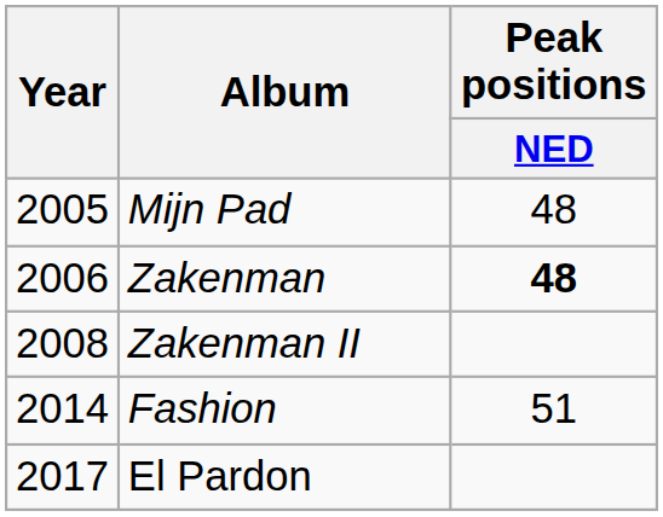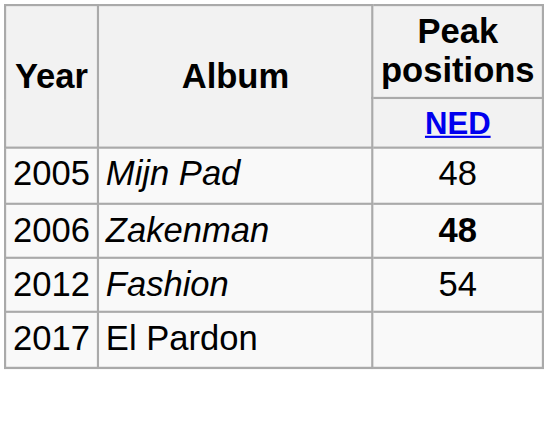 <table class="wikitable">
 <tr>
 <th align="center" rowspan="2" width="10">Year</th>
 <th align="center" rowspan="2" width="120">Album</th>
 <th align="center" colspan="1" width="20">Peak positions</th>
 </tr>
 <tr>
 <th scope="col" style="width:3em;font-size:90%;"><a href='#'>NED</a><br></th>
 </tr>
 <tr>
 <td style="text-align:center;">2005</td>
 <td><em>Mijn Pad</em></td>
 <td style="text-align:center;">48</td>
 </tr>
 <tr>
 <td style="text-align:center;">2006</td>
 <td><em>Zakenman</em></td>
 <td style="text-align:center;"><strong>48</strong></td>
 </tr>
 <tr>
-<td style="text-align:center;">2008</td>
-<td><em>Zakenman II</em></td>
-<td style="text-align:center;"></td>
-</tr>
-<tr>
-<td style="text-align:center;">2014</td>
+<td style="text-align:center;">2012</td>
 <td><em>Fashion</em></td>
-<td style="text-align:center;">51</td>
+<td style="text-align:center;">54</td>
 </tr>
 <tr>
 <td>2017</td>
 <td>El Pardon</td>
 <td></td>
 </tr>
 <tr>
 </tr>
 </table>
